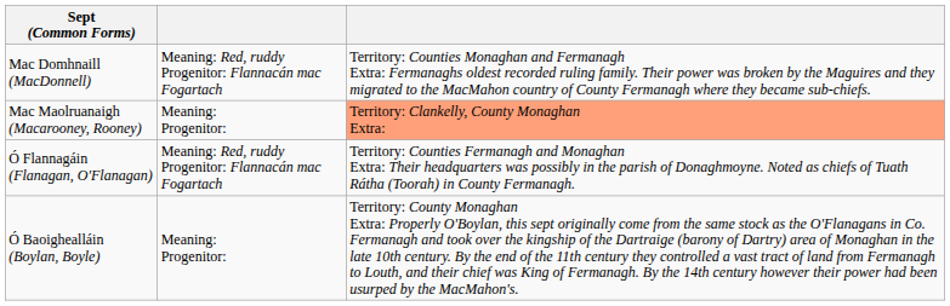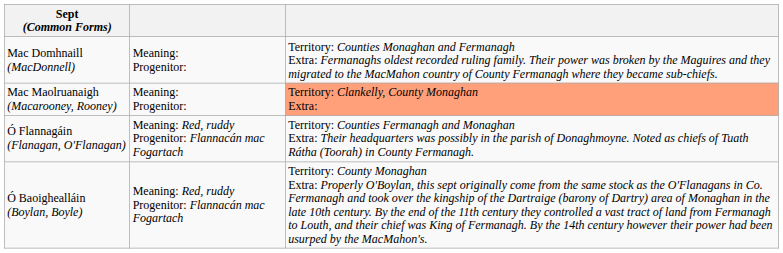 <table class="wikitable">
 <tr>
 <th width="160"><strong>Sept</strong><br><strong><em>(Common Forms)</em></strong></th>
 <th width="200"></th>
 <th width="650"></th>
 </tr>
 <tr>
 <td>Mac Domhnaill<br><em>(MacDonnell)</em></td>
-<td>Meaning: <em>Red, ruddy</em><br>Progenitor: <em>Flannacán mac Fogartach</em></td>
+<td>Meaning:<br>Progenitor:</td>
 <td>Territory: <em>Counties Monaghan and Fermanagh</em><br>Extra: <em>Fermanaghs oldest recorded ruling family. Their power was broken by the Maguires and they migrated to the MacMahon country of County Fermanagh where they became sub-chiefs.</em></td>
 </tr>
 <tr>
 <td>Mac Maolruanaigh<br><em>(Macarooney, Rooney)</em></td>
 <td>Meaning:<br>Progenitor:</td>
 <td style="background: lightsalmon;">Territory: <em>Clankelly, County Monaghan</em><br>Extra:</td>
 </tr>
 <tr>
 <td>Ó Flannagáin<br><em>(Flanagan, O'Flanagan)</em></td>
 <td>Meaning: <em>Red, ruddy</em><br>Progenitor: <em>Flannacán mac Fogartach</em></td>
 <td>Territory: <em>Counties Fermanagh and Monaghan</em><br>Extra: <em>Their headquarters was possibly in the parish of Donaghmoyne. Noted as chiefs of Tuath Rátha (Toorah) in County Fermanagh.</em></td>
 </tr>
 <tr>
 <td>Ó Baoighealláin<br><em>(Boylan, Boyle)</em></td>
-<td>Meaning:<br>Progenitor:</td>
+<td>Meaning: <em>Red, ruddy</em><br>Progenitor: <em>Flannacán mac Fogartach</em></td>
 <td>Territory: <em>County Monaghan</em><br>Extra: <em>Properly O'Boylan, this sept originally come from the same stock as the O'Flanagans in Co. Fermanagh and took over the kingship of the Dartraige (barony of Dartry) area of Monaghan in the late 10th century. By the end of the 11th century they controlled a vast tract of land from Fermanagh to Louth, and their chief was King of Fermanagh. By the 14th century however their power had been usurped by the MacMahon's.</em></td>
 </tr>
 </table>
